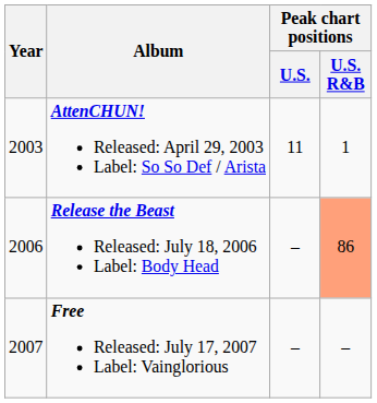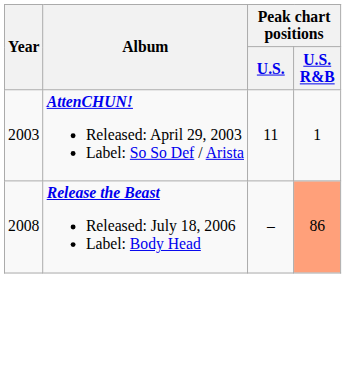 <table class="wikitable">
 <tr>
 <th rowspan="2">Year</th>
 <th rowspan="2">Album</th>
 <th colspan="2">Peak chart positions</th>
 </tr>
 <tr>
 <th width=40><a href='#'>U.S.</a></th>
 <th width=40><a href='#'>U.S. R&B</a></th>
 </tr>
 <tr>
 <td>2003</td>
 <td><strong><em><a href='#'>AttenCHUN!</a></em></strong><br><ul><li>Released: April 29, 2003</li><li>Label: <a href='#'>So So Def</a> / <a href='#'>Arista</a></li></ul></td>
 <td style="text-align:center;">11</td>
 <td style="text-align:center;">1</td>
 </tr>
 <tr>
-<td>2006</td>
+<td>2008</td>
 <td><strong><em><a href='#'>Release the Beast</a></em></strong><br><ul><li>Released: July 18, 2006</li><li>Label: <a href='#'>Body Head</a></li></ul></td>
 <td style="text-align:center;">–</td>
 <td style="background: lightsalmon; text-align:center;">86</td>
 </tr>
-<tr>
-<td>2007</td>
-<td><strong><em>Free</em></strong><br><ul><li>Released: July 17, 2007</li><li>Label: Vainglorious</li></ul></td>
-<td style="text-align:center;">–</td>
-<td style="text-align:center;">–</td>
-</tr>
 </table>
